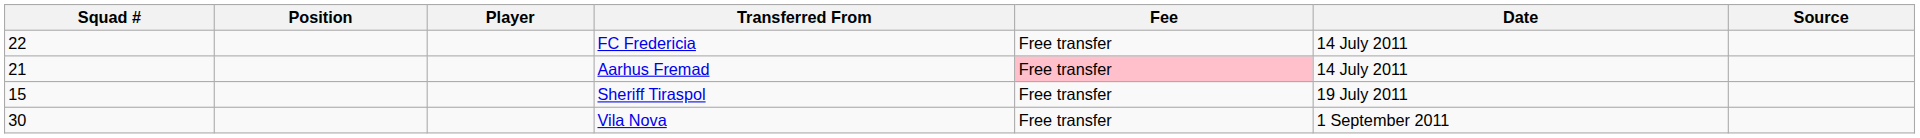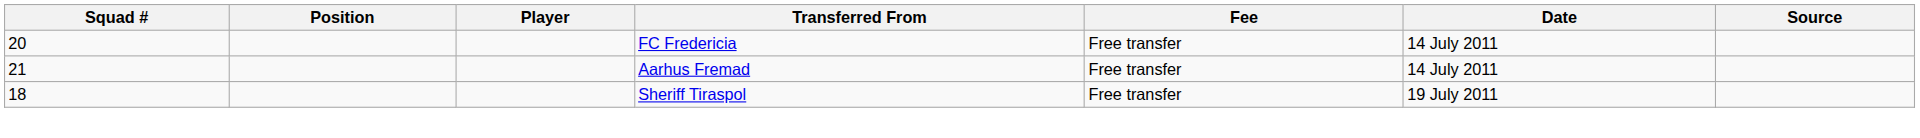 <table class="wikitable sortable" style="width:90%; text-align:center; font-size:95%; text-align:left;">
 <tr>
 <th>Squad #</th>
 <th>Position</th>
 <th>Player</th>
 <th>Transferred From</th>
 <th>Fee</th>
 <th>Date</th>
 <th>Source</th>
 </tr>
 <tr>
-<td>22</td>
+<td>20</td>
 <td></td>
 <td></td>
 <td> <a href='#'>FC Fredericia</a></td>
 <td>Free transfer</td>
 <td>14 July 2011</td>
 <td></td>
 </tr>
 <tr>
 <td>21</td>
 <td></td>
 <td></td>
 <td> <a href='#'>Aarhus Fremad</a></td>
-<td style="background: pink;">Free transfer</td>
+<td>Free transfer</td>
 <td>14 July 2011</td>
 <td></td>
 </tr>
 <tr>
-<td>15</td>
+<td>18</td>
 <td></td>
 <td></td>
 <td> <a href='#'>Sheriff Tiraspol</a></td>
 <td>Free transfer</td>
 <td>19 July 2011</td>
 <td></td>
 </tr>
-<tr>
-<td>30</td>
-<td></td>
-<td></td>
-<td> <a href='#'>Vila Nova</a></td>
-<td>Free transfer</td>
-<td>1 September 2011</td>
-<td></td>
-</tr>
 </table>
